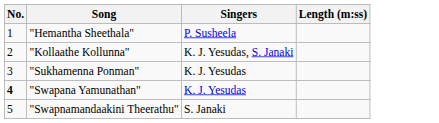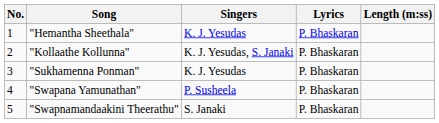 <table class="wikitable" style="font-size:95%;">
 <tr>
 <th>No.</th>
 <th>Song</th>
 <th>Singers</th>
+<th>Lyrics</th>
 <th>Length (m:ss)</th>
 </tr>
 <tr>
 <td>1</td>
 <td>"Hemantha Sheethala"</td>
-<td><a href='#'>P. Susheela</a></td>
+<td><a href='#'>K. J. Yesudas</a></td>
+<td><a href='#'>P. Bhaskaran</a></td>
 <td></td>
 </tr>
 <tr>
 <td>2</td>
 <td>"Kollaathe Kollunna"</td>
 <td>K. J. Yesudas, <a href='#'>S. Janaki</a></td>
+<td>P. Bhaskaran</td>
 <td></td>
 </tr>
 <tr>
 <td>3</td>
 <td>"Sukhamenna Ponman"</td>
 <td>K. J. Yesudas</td>
+<td>P. Bhaskaran</td>
 <td></td>
 </tr>
 <tr>
-<td><strong>4</strong></td>
+<td>4</td>
 <td>"Swapana Yamunathan"</td>
-<td><a href='#'>K. J. Yesudas</a></td>
+<td><a href='#'>P. Susheela</a></td>
+<td>P. Bhaskaran</td>
 <td></td>
 </tr>
 <tr>
 <td>5</td>
 <td>"Swapnamandaakini Theerathu"</td>
 <td>S. Janaki</td>
+<td>P. Bhaskaran</td>
 <td></td>
 </tr>
 </table>
